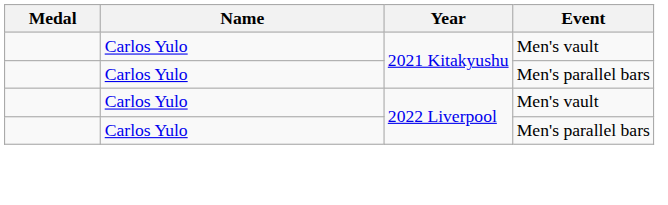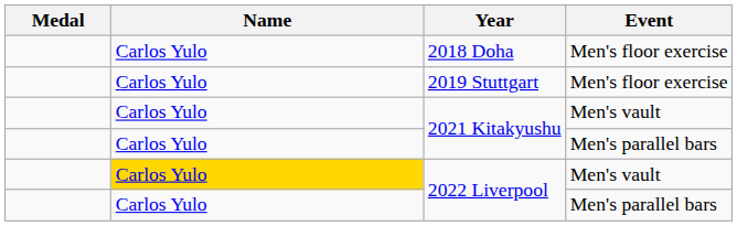 <table class="wikitable sortable">
 <tr>
 <th style="width:5em;">Medal</th>
 <th width=250>Name</th>
 <th>Year</th>
 <th>Event</th>
+</tr>
+<tr>
+<td></td>
+<td><a href='#'>Carlos Yulo</a></td>
+<td> <a href='#'>2018 Doha</a></td>
+<td>Men's floor exercise</td>
+</tr>
+<tr>
+<td></td>
+<td><a href='#'>Carlos Yulo</a></td>
+<td> <a href='#'>2019 Stuttgart</a></td>
+<td>Men's floor exercise</td>
 </tr>
 <tr>
 <td></td>
 <td><a href='#'>Carlos Yulo</a></td>
 <td rowspan="2"> <a href='#'>2021 Kitakyushu</a></td>
 <td>Men's vault</td>
 </tr>
 <tr>
 <td></td>
 <td><a href='#'>Carlos Yulo</a></td>
 <td>Men's parallel bars</td>
 </tr>
 <tr>
 <td></td>
-<td><a href='#'>Carlos Yulo</a></td>
+<td style="background: gold;"><a href='#'>Carlos Yulo</a></td>
 <td rowspan="2"> <a href='#'>2022 Liverpool</a></td>
 <td>Men's vault</td>
 </tr>
 <tr>
 <td></td>
 <td><a href='#'>Carlos Yulo</a></td>
 <td>Men's parallel bars</td>
 </tr>
 </table>
